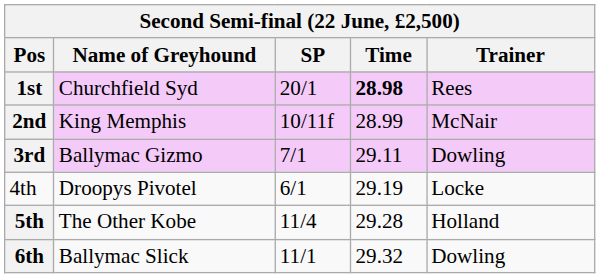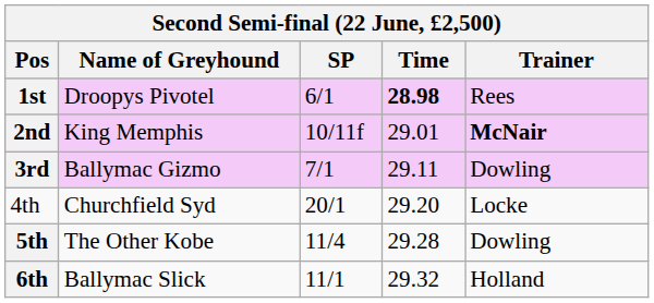 <table class="wikitable">
 <tr>
 <th colspan="6">Second Semi-final (22 June, £2,500)</th>
 </tr>
 <tr>
 <th width=30>Pos</th>
 <th width=160>Name of Greyhound</th>
 <th width=50>SP</th>
 <th width=50>Time</th>
 <th width=120>Trainer</th>
 </tr>
 <tr style="background: #f4caf9;">
 <th>1st</th>
-<td>Churchfield Syd</td>
-<td>20/1</td>
+<td>Droopys Pivotel</td>
+<td>6/1</td>
 <td><strong>28.98</strong></td>
 <td>Rees</td>
 </tr>
 <tr style="background: #f4caf9;">
 <th>2nd</th>
 <td>King Memphis</td>
 <td>10/11f</td>
-<td>28.99</td>
-<td>McNair</td>
+<td>29.01</td>
+<td><strong>McNair</strong></td>
 </tr>
 <tr style="background: #f4caf9;">
 <th>3rd</th>
 <td>Ballymac Gizmo</td>
 <td>7/1</td>
 <td>29.11</td>
 <td>Dowling</td>
 </tr>
 <tr>
 <td>4th</td>
-<td>Droopys Pivotel</td>
-<td>6/1</td>
-<td>29.19</td>
+<td>Churchfield Syd</td>
+<td>20/1</td>
+<td>29.20</td>
 <td>Locke</td>
 </tr>
 <tr>
 <th>5th</th>
 <td>The Other Kobe</td>
 <td>11/4</td>
 <td>29.28</td>
-<td>Holland</td>
+<td>Dowling</td>
 </tr>
 <tr>
 <th>6th</th>
 <td>Ballymac Slick</td>
 <td>11/1</td>
 <td>29.32</td>
-<td>Dowling</td>
+<td>Holland</td>
 </tr>
 </table>
